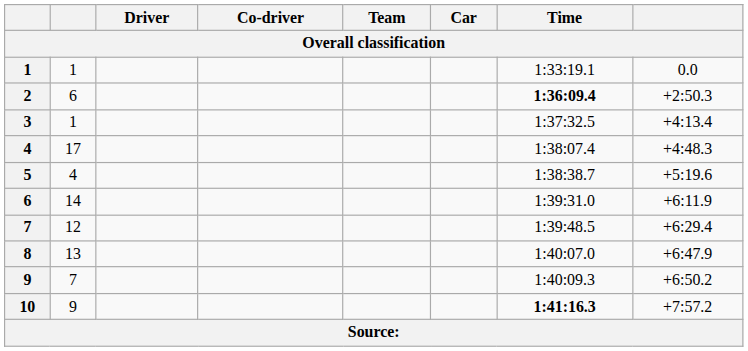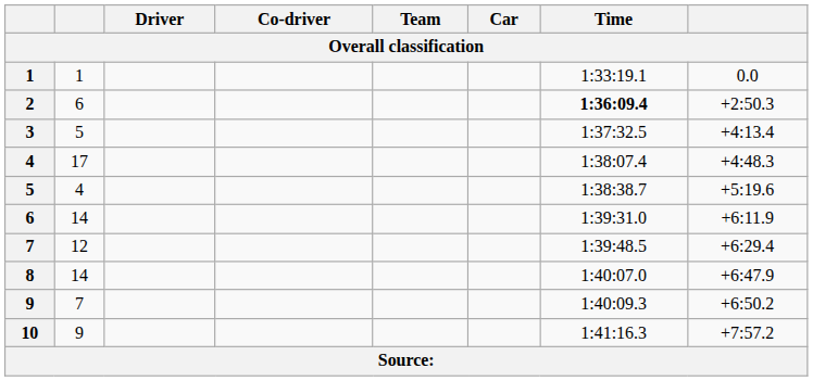 <table class="wikitable" width=50% style="font-size: 85%;">
 <tr>
 <th></th>
 <th></th>
 <th>Driver</th>
 <th>Co-driver</th>
 <th>Team</th>
 <th>Car</th>
 <th>Time</th>
 <th></th>
 </tr>
 <tr>
 <th colspan=10>Overall classification</th>
 </tr>
 <tr>
 <th>1</th>
 <td align="center">1</td>
 <td></td>
 <td></td>
 <td></td>
 <td></td>
 <td align="center">1:33:19.1</td>
 <td align="center">0.0</td>
 </tr>
 <tr>
 <th>2</th>
 <td align="center">6</td>
 <td></td>
 <td></td>
 <td></td>
 <td></td>
 <td align="center"><strong>1:36:09.4</strong></td>
 <td align="center">+2:50.3</td>
 </tr>
 <tr>
 <th>3</th>
-<td align="center">1</td>
+<td align="center">5</td>
 <td></td>
 <td></td>
 <td></td>
 <td></td>
 <td align="center">1:37:32.5</td>
 <td align="center">+4:13.4</td>
 </tr>
 <tr>
 <th>4</th>
 <td align="center">17</td>
 <td></td>
 <td></td>
 <td></td>
 <td></td>
 <td align="center">1:38:07.4</td>
 <td align="center">+4:48.3</td>
 </tr>
 <tr>
 <th>5</th>
 <td align="center">4</td>
 <td></td>
 <td></td>
 <td></td>
 <td></td>
 <td align="center">1:38:38.7</td>
 <td align="center">+5:19.6</td>
 </tr>
 <tr>
 <th>6</th>
 <td align="center">14</td>
 <td></td>
 <td></td>
 <td></td>
 <td></td>
 <td align="center">1:39:31.0</td>
 <td align="center">+6:11.9</td>
 </tr>
 <tr>
 <th>7</th>
 <td align="center">12</td>
 <td></td>
 <td></td>
 <td></td>
 <td></td>
 <td align="center">1:39:48.5</td>
 <td align="center">+6:29.4</td>
 </tr>
 <tr>
 <th>8</th>
-<td align="center">13</td>
+<td align="center">14</td>
 <td></td>
 <td></td>
 <td></td>
 <td></td>
 <td align="center">1:40:07.0</td>
 <td align="center">+6:47.9</td>
 </tr>
 <tr>
 <th>9</th>
 <td align="center">7</td>
 <td></td>
 <td></td>
 <td></td>
 <td></td>
 <td align="center">1:40:09.3</td>
 <td align="center">+6:50.2</td>
 </tr>
 <tr>
 <th>10</th>
 <td align="center">9</td>
 <td></td>
 <td></td>
 <td></td>
 <td></td>
-<td align="center"><strong>1:41:16.3</strong></td>
+<td align="center">1:41:16.3</td>
 <td align="center">+7:57.2</td>
 </tr>
 <tr>
 <th colspan="10">Source:</th>
 </tr>
 </table>
